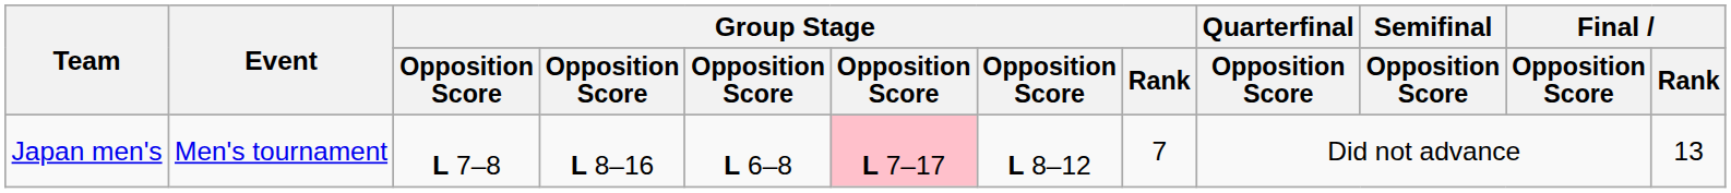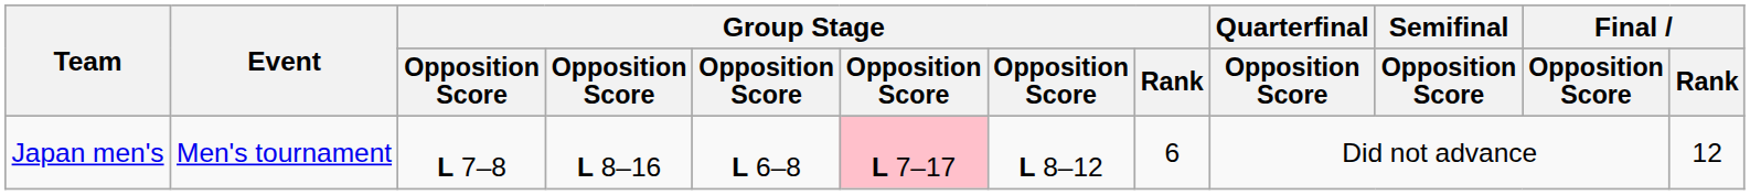 <table class="wikitable" style="font-size:90%">
 <tr>
 <th rowspan=2>Team</th>
 <th rowspan=2>Event</th>
 <th colspan=6>Group Stage</th>
 <th>Quarterfinal</th>
 <th>Semifinal</th>
 <th colspan=2>Final / </th>
 </tr>
 <tr style="font-size:95%">
 <th>Opposition<br>Score</th>
 <th>Opposition<br>Score</th>
 <th>Opposition<br>Score</th>
 <th>Opposition<br>Score</th>
 <th>Opposition<br>Score</th>
 <th>Rank</th>
 <th>Opposition<br>Score</th>
 <th>Opposition<br>Score</th>
 <th>Opposition<br>Score</th>
 <th>Rank</th>
 </tr>
 <tr align=center>
 <td align=left><a href='#'>Japan men's</a></td>
 <td align=left><a href='#'>Men's tournament</a></td>
 <td><br><strong>L</strong> 7–8</td>
 <td><br><strong>L</strong> 8–16</td>
 <td><br><strong>L</strong> 6–8</td>
 <td style="background: pink;"><br><strong>L</strong> 7–17</td>
 <td><br><strong>L</strong> 8–12</td>
-<td>7</td>
+<td>6</td>
 <td colspan=3>Did not advance</td>
-<td>13</td>
+<td>12</td>
 </tr>
 </table>
